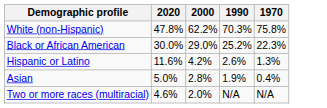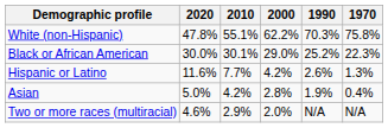 <table class="wikitable sortable collapsible mw-collapsed" style="font-size: 90%;">
 <tr>
 <th>Demographic profile</th>
 <th>2020</th>
+<th>2010</th>
 <th>2000</th>
 <th>1990</th>
 <th>1970</th>
 </tr>
 <tr>
 <td><a href='#'>White (non-Hispanic)</a></td>
 <td>47.8%</td>
+<td>55.1%</td>
 <td>62.2%</td>
 <td>70.3%</td>
 <td>75.8%</td>
 </tr>
 <tr>
 <td><a href='#'>Black or African American</a></td>
 <td>30.0%</td>
+<td>30.1%</td>
 <td>29.0%</td>
 <td>25.2%</td>
 <td>22.3%</td>
 </tr>
 <tr>
 <td><a href='#'>Hispanic or Latino</a></td>
 <td>11.6%</td>
+<td>7.7%</td>
 <td>4.2%</td>
 <td>2.6%</td>
 <td>1.3%</td>
 </tr>
 <tr>
 <td><a href='#'>Asian</a></td>
 <td>5.0%</td>
+<td>4.2%</td>
 <td>2.8%</td>
 <td>1.9%</td>
 <td>0.4%</td>
 </tr>
 <tr>
 <td><a href='#'>Two or more races (multiracial)</a></td>
 <td>4.6%</td>
+<td>2.9%</td>
 <td>2.0%</td>
 <td>N/A</td>
 <td>N/A</td>
 </tr>
 </table>
